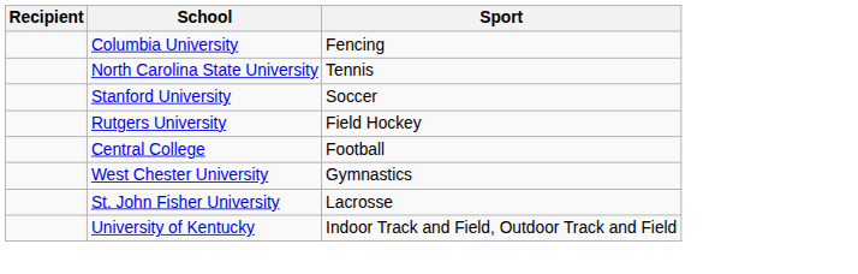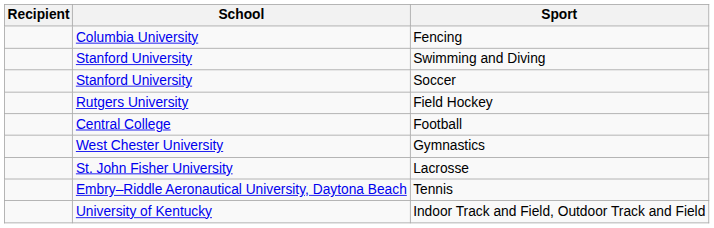 <table class="wikitable sortable">
 <tr>
 <th>Recipient</th>
 <th>School</th>
 <th>Sport</th>
 </tr>
 <tr>
 <td></td>
 <td><a href='#'>Columbia University</a></td>
 <td>Fencing</td>
 </tr>
 <tr>
 <td></td>
-<td><a href='#'>North Carolina State University</a></td>
-<td>Tennis</td>
+<td><a href='#'>Stanford University</a></td>
+<td>Swimming and Diving</td>
 </tr>
 <tr>
 <td></td>
 <td><a href='#'>Stanford University</a></td>
 <td>Soccer</td>
 </tr>
 <tr>
 <td></td>
 <td><a href='#'>Rutgers University</a></td>
 <td>Field Hockey</td>
 </tr>
 <tr>
 <td></td>
 <td><a href='#'>Central College</a></td>
 <td>Football</td>
 </tr>
 <tr>
 <td></td>
 <td><a href='#'>West Chester University</a></td>
 <td>Gymnastics</td>
 </tr>
 <tr>
 <td></td>
 <td><a href='#'>St. John Fisher University</a></td>
 <td>Lacrosse</td>
 </tr>
 <tr>
 <td></td>
+<td><a href='#'>Embry–Riddle Aeronautical University, Daytona Beach</a></td>
+<td>Tennis</td>
+</tr>
+<tr>
+<td></td>
 <td><a href='#'>University of Kentucky</a></td>
 <td>Indoor Track and Field, Outdoor Track and Field</td>
 </tr>
 </table>
